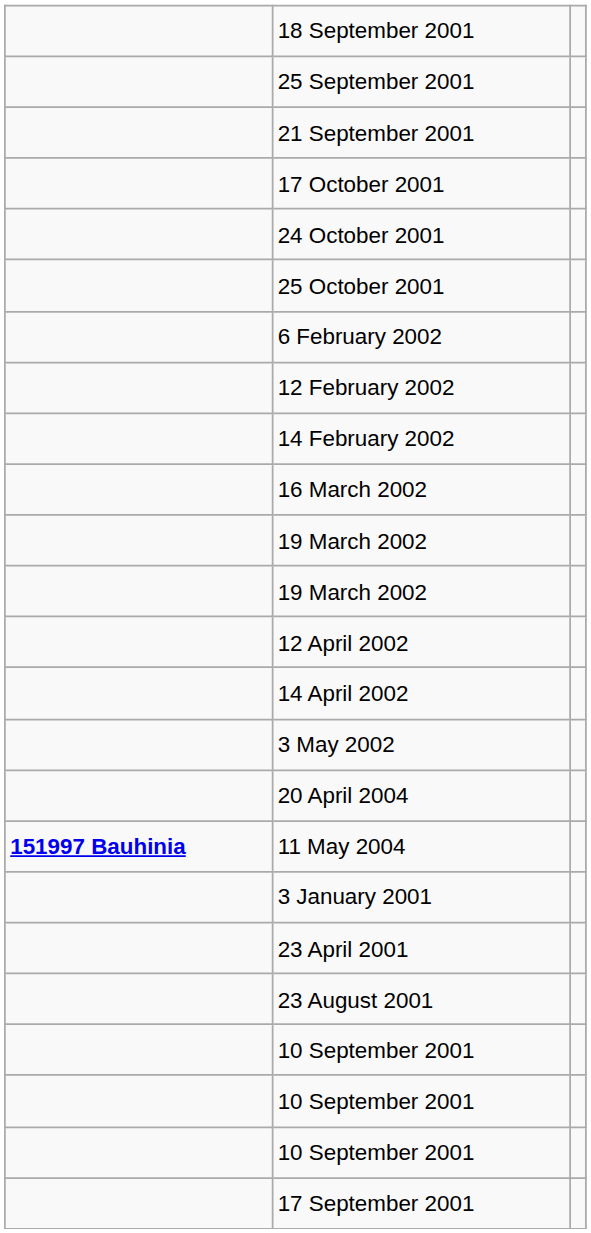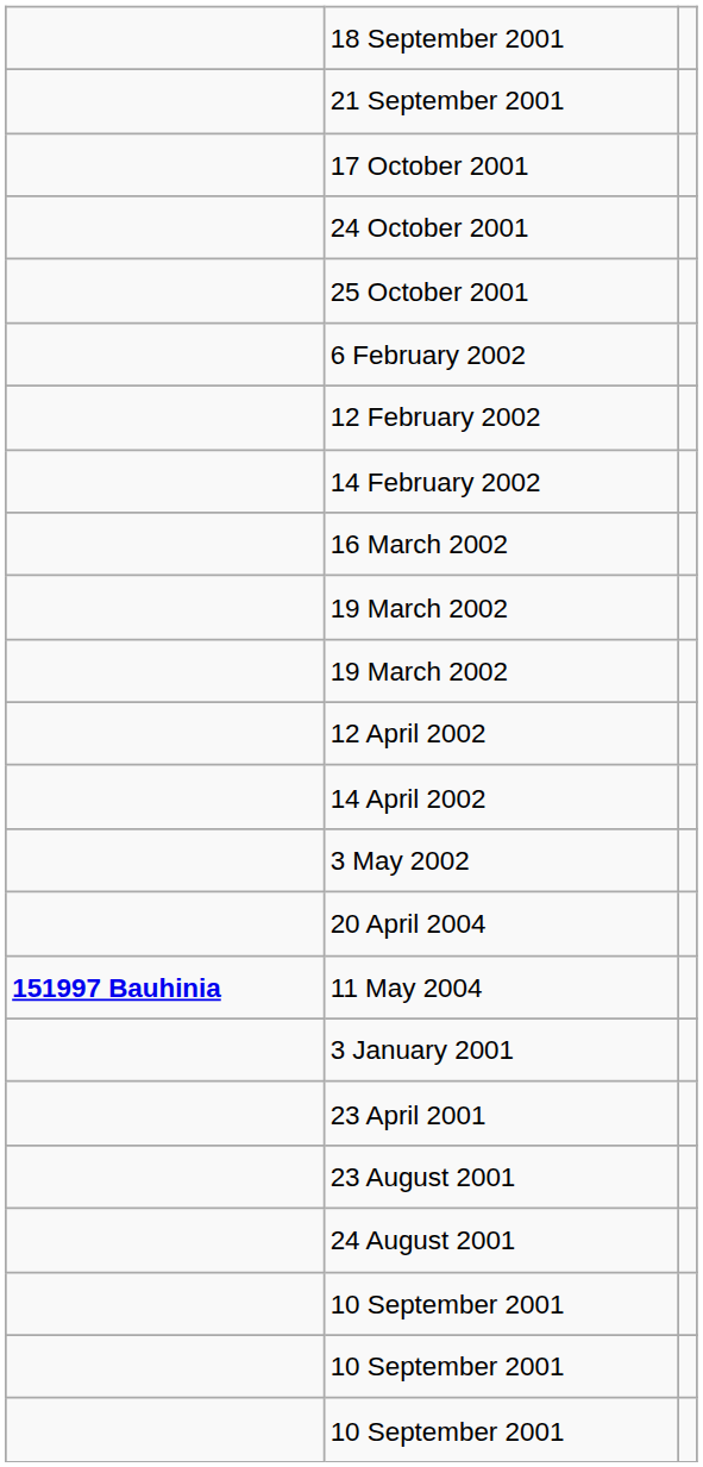 <table class="wikitable" style="font-size: 80%; float: left; width: 26em; margin-right: 1em; height: 700px">
 <tr>
 <td></td>
 <td>18 September 2001</td>
-<td></td>
-</tr>
-<tr>
-<td></td>
-<td>25 September 2001</td>
 <td></td>
 </tr>
 <tr>
 <td></td>
 <td>21 September 2001</td>
 <td></td>
 </tr>
 <tr>
 <td></td>
 <td>17 October 2001</td>
 <td></td>
 </tr>
 <tr>
 <td></td>
 <td>24 October 2001</td>
 <td></td>
 </tr>
 <tr>
 <td></td>
 <td>25 October 2001</td>
 <td></td>
 </tr>
 <tr>
 <td></td>
 <td>6 February 2002</td>
 <td></td>
 </tr>
 <tr>
 <td></td>
 <td>12 February 2002</td>
 <td></td>
 </tr>
 <tr>
 <td></td>
 <td>14 February 2002</td>
 <td></td>
 </tr>
 <tr>
 <td></td>
 <td>16 March 2002</td>
 <td></td>
 </tr>
 <tr>
 <td></td>
 <td>19 March 2002</td>
 <td></td>
 </tr>
 <tr>
 <td></td>
 <td>19 March 2002</td>
 <td></td>
 </tr>
 <tr>
 <td></td>
 <td>12 April 2002</td>
 <td></td>
 </tr>
 <tr>
 <td></td>
 <td>14 April 2002</td>
 <td></td>
 </tr>
 <tr>
 <td></td>
 <td>3 May 2002</td>
 <td></td>
 </tr>
 <tr>
 <td></td>
 <td>20 April 2004</td>
 <td></td>
 </tr>
 <tr>
 <td><strong><a href='#'>151997 Bauhinia</a></strong></td>
 <td>11 May 2004</td>
 <td></td>
 </tr>
 <tr>
 <td></td>
 <td>3 January 2001</td>
 <td></td>
 </tr>
 <tr>
 <td></td>
 <td>23 April 2001</td>
 <td></td>
 </tr>
 <tr>
 <td></td>
 <td>23 August 2001</td>
 <td></td>
 </tr>
 <tr>
 <td></td>
-<td>10 September 2001</td>
+<td>24 August 2001</td>
 <td></td>
 </tr>
 <tr>
 <td></td>
 <td>10 September 2001</td>
 <td></td>
 </tr>
 <tr>
 <td></td>
 <td>10 September 2001</td>
 <td></td>
 </tr>
 <tr>
 <td></td>
-<td>17 September 2001</td>
+<td>10 September 2001</td>
 <td></td>
 </tr>
 </table>
